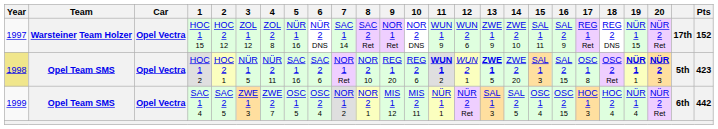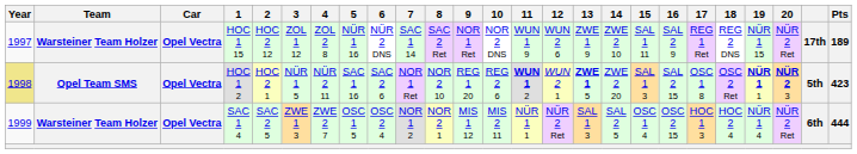 <table class="wikitable" style="text-align:center; font-size:85%">
 <tr>
 <th>Year</th>
 <th>Team</th>
 <th>Car</th>
 <th>1</th>
 <th>2</th>
 <th>3</th>
 <th>4</th>
 <th>5</th>
 <th>6</th>
 <th>7</th>
 <th>8</th>
 <th>9</th>
 <th>10</th>
 <th>11</th>
 <th>12</th>
 <th>13</th>
 <th>14</th>
 <th>15</th>
 <th>16</th>
 <th>17</th>
 <th>18</th>
 <th>19</th>
 <th>20</th>
 <th></th>
 <th>Pts</th>
 </tr>
 <tr>
 <td><a href='#'>1997</a></td>
 <th><a href='#'>Warsteiner</a> <a href='#'>Team Holzer</a></th>
 <th><a href='#'>Opel Vectra</a></th>
 <td style="background:#DFFFDF;"><a href='#'>HOC<br>1</a><br><small>15</small></td>
 <td style="background:#DFFFDF;"><a href='#'>HOC<br>2</a><br><small>12</small></td>
 <td style="background:#DFFFDF;"><a href='#'>ZOL<br>1</a><br><small>12</small></td>
 <td style="background:#DFFFDF;"><a href='#'>ZOL<br>2</a><br><small>8</small></td>
 <td style="background:#DFFFDF;"><a href='#'>NÜR<br>1</a><br><small>16</small></td>
 <td style="background:#FFFFFF;"><a href='#'>NÜR<br>2</a><br><small>DNS</small></td>
 <td style="background:#DFFFDF;"><a href='#'>SAC<br>1</a><br><small>14</small></td>
 <td style="background:#EFCFFF;"><a href='#'>SAC<br>2</a><br><small>Ret</small></td>
 <td style="background:#EFCFFF;"><a href='#'>NOR<br>1</a><br><small>Ret</small></td>
 <td style="background:#FFFFFF;"><a href='#'>NOR<br>2</a><br><small>DNS</small></td>
 <td style="background:#DFFFDF;"><a href='#'>WUN<br>1</a><br><small>9</small></td>
 <td style="background:#DFFFDF;"><a href='#'>WUN<br>2</a><br><small>6</small></td>
 <td style="background:#DFFFDF;"><a href='#'>ZWE<br>1</a><br><small>9</small></td>
 <td style="background:#DFFFDF;"><a href='#'>ZWE<br>2</a><br><small>10</small></td>
 <td style="background:#DFFFDF;"><a href='#'>SAL<br>1</a><br><small>11</small></td>
 <td style="background:#DFFFDF;"><a href='#'>SAL<br>2</a><br><small>9</small></td>
 <td style="background:#EFCFFF;"><a href='#'>REG<br>1</a><br><small>Ret</small></td>
 <td style="background:#FFFFFF;"><a href='#'>REG<br>2</a><br><small>DNS</small></td>
 <td style="background:#DFFFDF;"><a href='#'>NÜR<br>1</a><br><small>15</small></td>
 <td style="background:#EFCFFF;"><a href='#'>NÜR<br>2</a><br><small>Ret</small></td>
 <th>17th</th>
-<th>152</th>
+<th>189</th>
 </tr>
 <tr>
 <td style="background: khaki;"><a href='#'>1998</a></td>
 <th><a href='#'>Opel Team SMS</a></th>
 <th><a href='#'>Opel Vectra</a></th>
 <td style="background:#DFDFDF;"><a href='#'>HOC<br>1</a><br><small>2</small></td>
 <td style="background:#FBFFBF;"><a href='#'>HOC<br>2</a><br><small>1</small></td>
 <td style="background:#DFFFDF;"><a href='#'>NÜR<br>1</a><br><small>5</small></td>
 <td style="background:#DFFFDF;"><a href='#'>NÜR<br>2</a><br><small>11</small></td>
 <td style="background:#DFFFDF;"><a href='#'>SAC<br>1</a><br><small>16</small></td>
 <td style="background:#DFFFDF;"><a href='#'>SAC<br>2</a><br><small>6</small></td>
 <td style="background:#EFCFFF;"><a href='#'>NOR<br>1</a><br><small>Ret</small></td>
 <td style="background:#DFFFDF;"><a href='#'>NOR<br>2</a><br><small>10</small></td>
 <td style="background:#DFFFDF;"><a href='#'>REG<br>1</a><br><small>20</small></td>
 <td style="background:#DFFFDF;"><a href='#'>REG<br>2</a><br><small>6</small></td>
 <td style="background:#DFDFDF;"><strong><a href='#'>WUN<br>1</a></strong><br><small>2</small></td>
 <td style="background:#FBFFBF;"><em><a href='#'>WUN<br>2</a></em><br><small>1</small></td>
 <td style="background:#DFFFDF;"><strong><a href='#'>ZWE<br>1</a></strong><br><small>5</small></td>
 <td style="background:#DFFFDF;"><a href='#'>ZWE<br>2</a><br><small>20</small></td>
 <td style="background:#FFDF9F;"><a href='#'>SAL<br>1</a><br><small>3</small></td>
 <td style="background:#DFFFDF;"><a href='#'>SAL<br>2</a><br><small>15</small></td>
 <td style="background:#DFFFDF;"><a href='#'>OSC<br>1</a><br><small>8</small></td>
 <td style="background:#EFCFFF;"><a href='#'>OSC<br>2</a><br><small>Ret</small></td>
 <td style="background:#FBFFBF;"><strong><a href='#'>NÜR<br>1</a></strong><br><small>1</small></td>
 <td style="background:#FFDF9F;"><strong><a href='#'>NÜR<br>2</a></strong><br><small>3</small></td>
 <th>5th</th>
 <th>423</th>
 </tr>
 <tr>
 <td><a href='#'>1999</a></td>
-<th><a href='#'>Opel Team SMS</a></th>
+<th><a href='#'>Warsteiner</a> <a href='#'>Team Holzer</a></th>
 <th><a href='#'>Opel Vectra</a></th>
 <td style="background:#DFFFDF;"><a href='#'>SAC<br>1</a><br><small>4</small></td>
 <td style="background:#DFFFDF;"><a href='#'>SAC<br>2</a><br><small>5</small></td>
 <td style="background:#FFDF9F;"><a href='#'>ZWE<br>1</a><br><small>3</small></td>
 <td style="background:#DFFFDF;"><a href='#'>ZWE<br>2</a><br><small>7</small></td>
 <td style="background:#DFFFDF;"><a href='#'>OSC<br>1</a><br><small>5</small></td>
 <td style="background:#DFFFDF;"><a href='#'>OSC<br>2</a><br><small>4</small></td>
 <td style="background:#DFDFDF;"><a href='#'>NOR<br>1</a><br><small>2</small></td>
 <td style="background:#FBFFBF;"><a href='#'>NOR<br>2</a><br><small>1</small></td>
 <td style="background:#DFFFDF;"><a href='#'>MIS<br>1</a><br><small>12</small></td>
 <td style="background:#DFFFDF;"><a href='#'>MIS<br>2</a><br><small>11</small></td>
 <td style="background:#FBFFBF;"><a href='#'>NÜR<br>1</a><br><small>1</small></td>
 <td style="background:#EFCFFF;"><a href='#'>NÜR<br>2</a><br><small>Ret</small></td>
 <td style="background:#FFDF9F;"><a href='#'>SAL<br>1</a><br><small>3</small></td>
 <td style="background:#DFFFDF;"><a href='#'>SAL<br>2</a><br><small>5</small></td>
 <td style="background:#DFFFDF;"><a href='#'>OSC<br>1</a><br><small>4</small></td>
 <td style="background:#DFFFDF;"><a href='#'>OSC<br>2</a><br><small>15</small></td>
 <td style="background:#FFDF9F;"><a href='#'>HOC<br>1</a><br><small>3</small></td>
 <td style="background:#DFFFDF;"><a href='#'>HOC<br>2</a><br><small>4</small></td>
 <td style="background:#DFFFDF;"><a href='#'>NÜR<br>1</a><br><small>4</small></td>
 <td style="background:#EFCFFF;"><a href='#'>NÜR<br>2</a><br><small>Ret</small></td>
 <th>6th</th>
-<th>442</th>
+<th>444</th>
 </tr>
 <tr>
 <th colspan="25"></th>
 </tr>
 </table>
